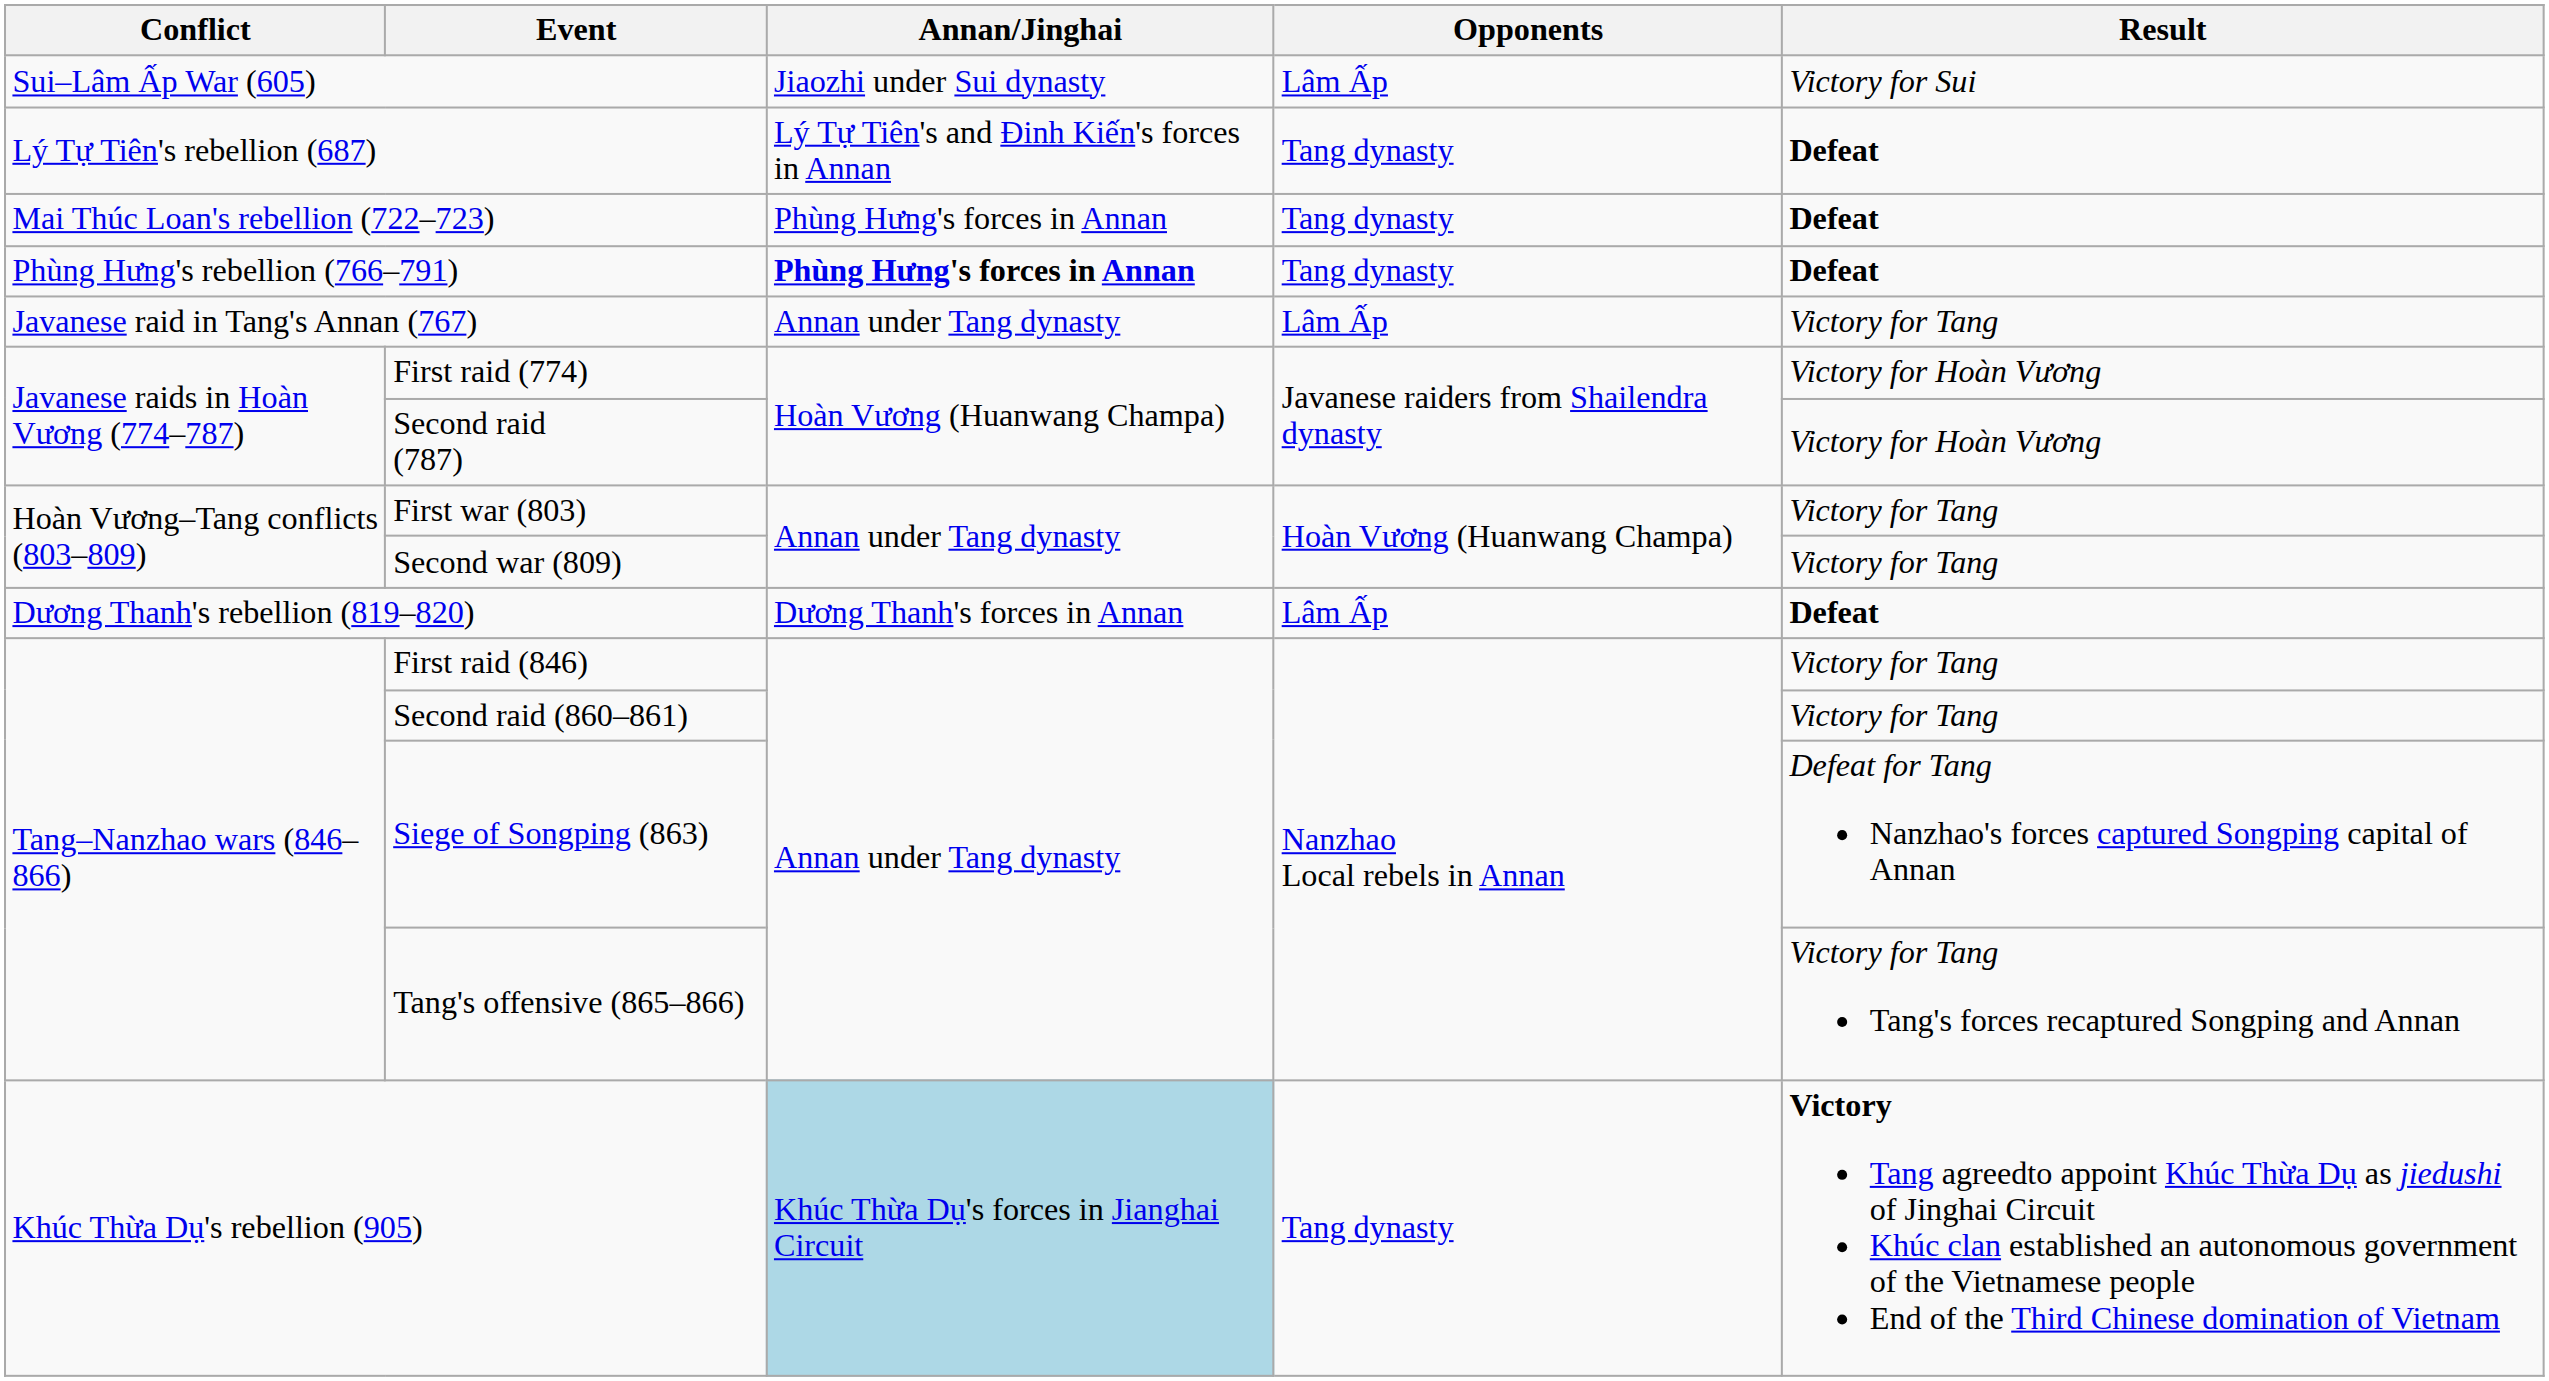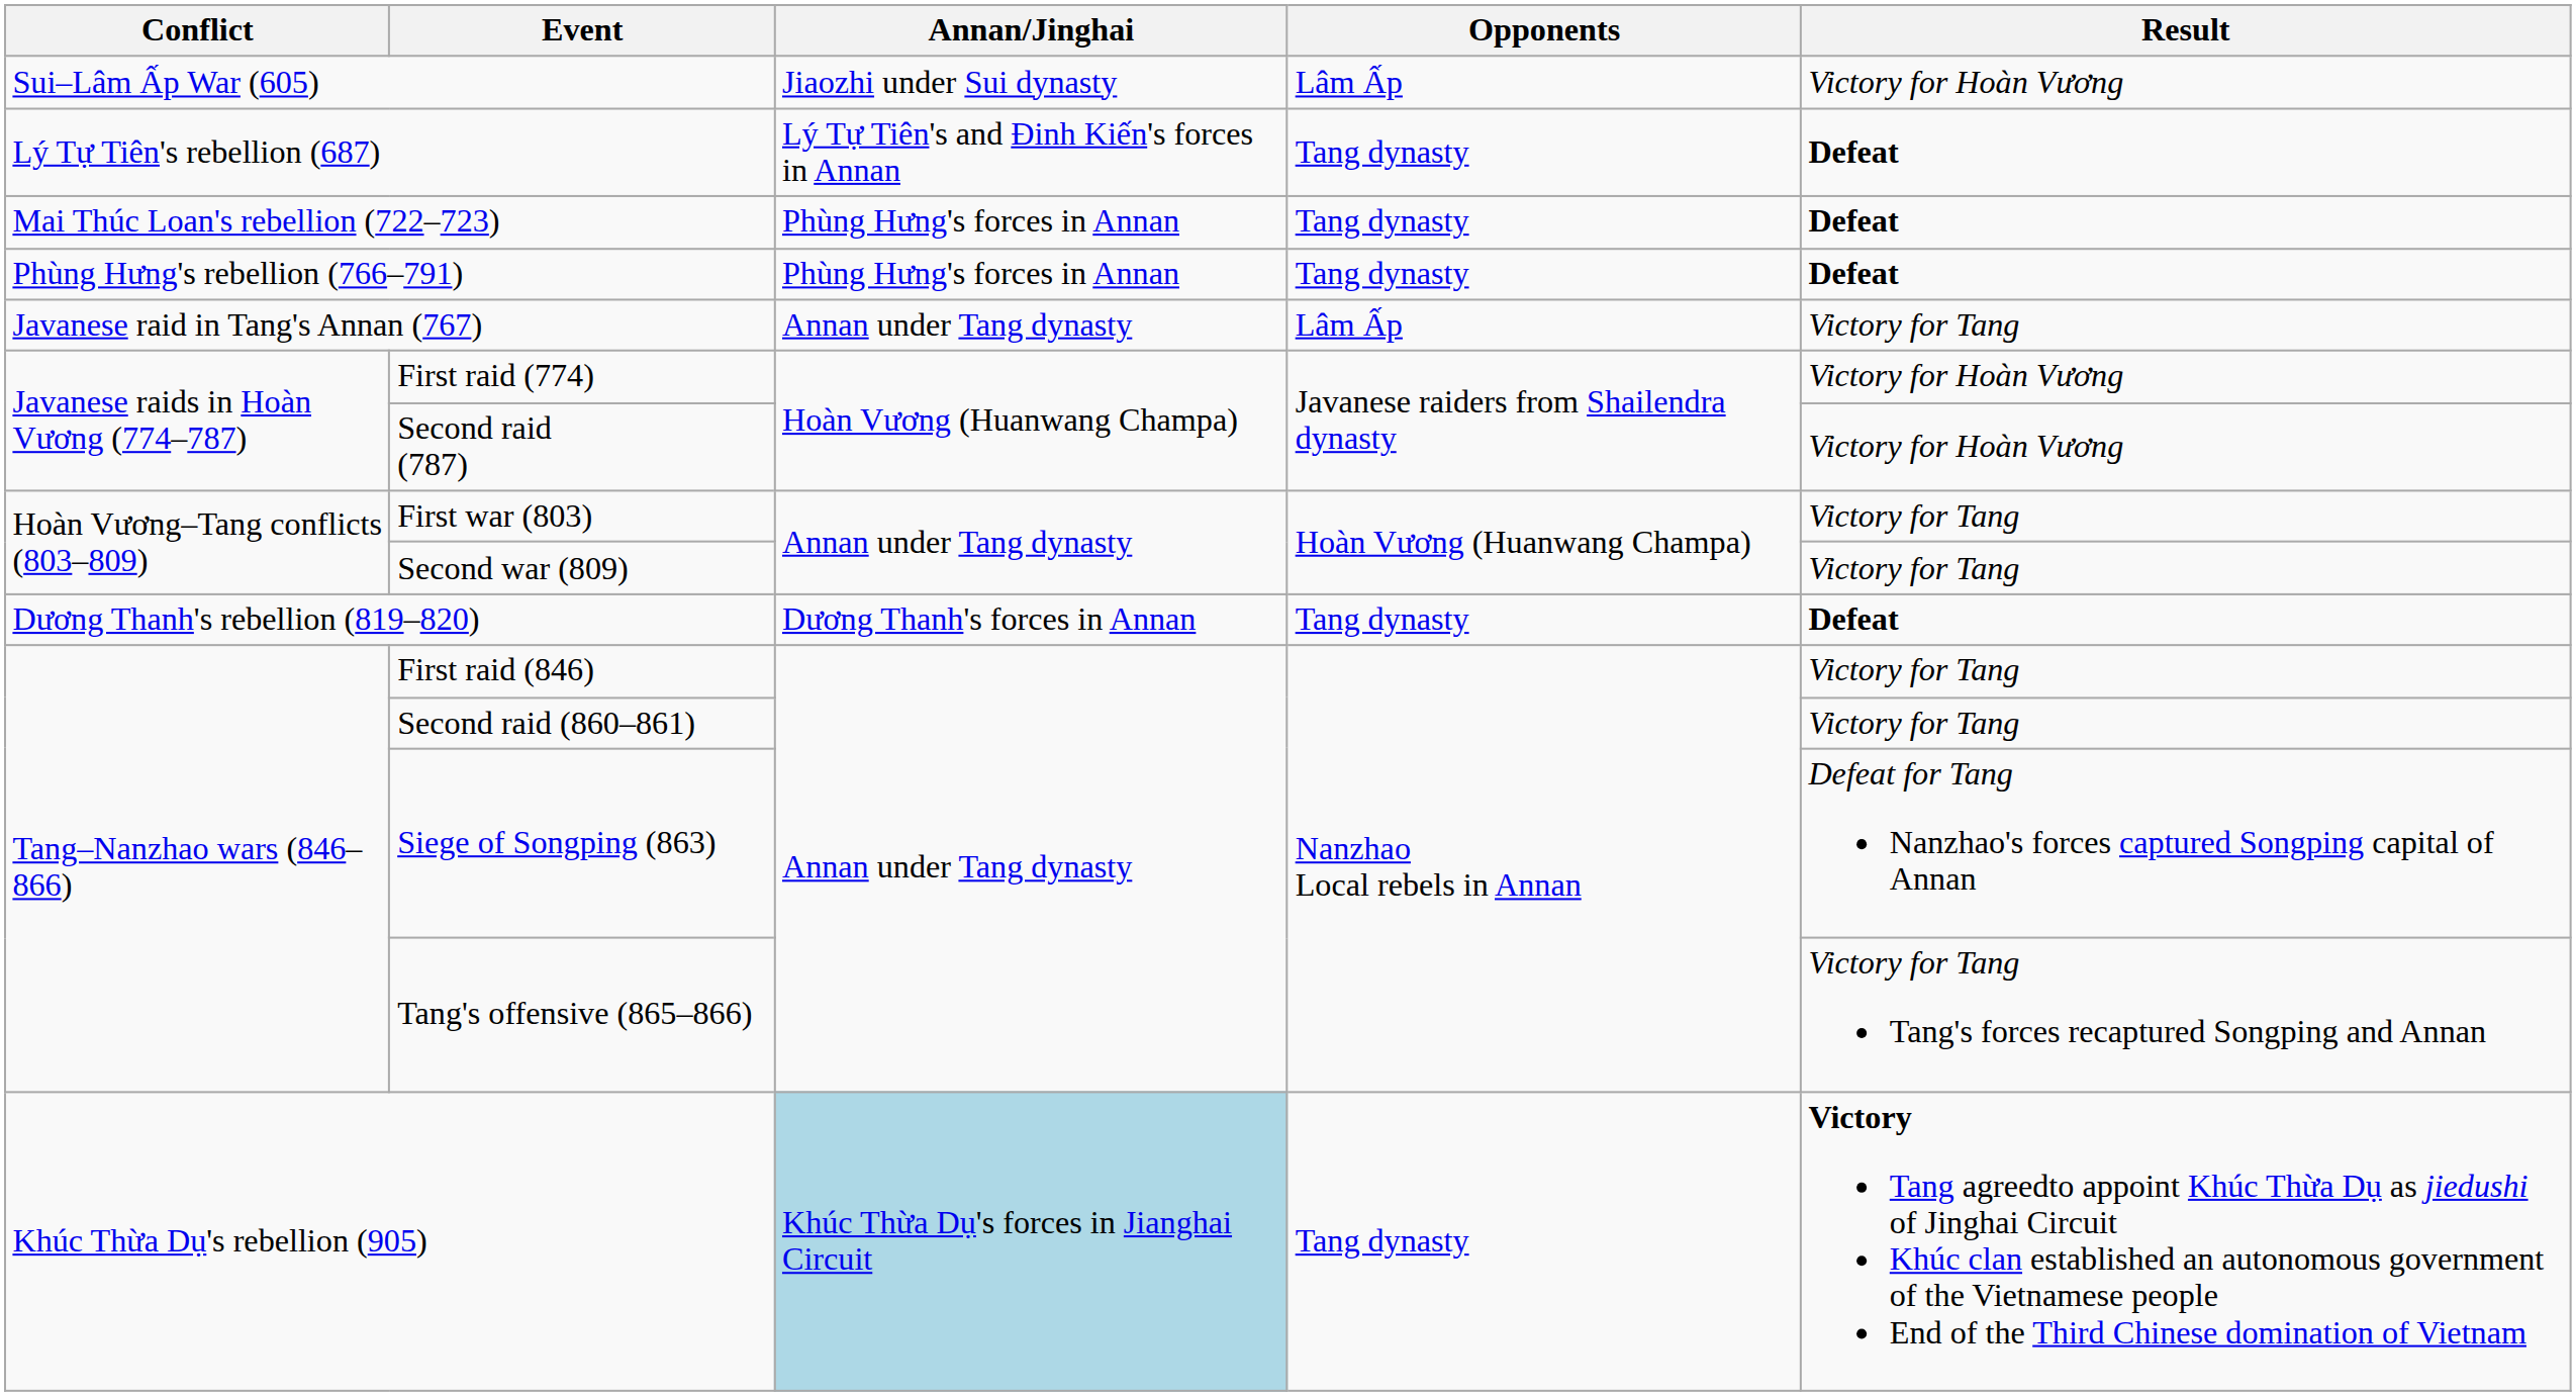 <table class="wikitable" width="100%">
 <tr>
 <th width="15%">Conflict</th>
 <th width="15%">Event</th>
 <th width="20%">Annan/Jinghai</th>
 <th width="20%">Opponents</th>
 <th width="30%">Result</th>
 </tr>
 <tr>
 <td colspan = "2"><a href='#'>Sui–Lâm Ấp War</a> (<a href='#'>605</a>)</td>
 <td><a href='#'>Jiaozhi</a> under <a href='#'>Sui dynasty</a></td>
 <td><a href='#'>Lâm Ấp</a></td>
-<td><em>Victory for Sui</em></td>
+<td><em>Victory for Hoàn Vương</em></td>
 </tr>
 <tr>
 <td colspan = "2"><a href='#'>Lý Tự Tiên</a>'s rebellion (<a href='#'>687</a>)</td>
 <td><a href='#'>Lý Tự Tiên</a>'s and <a href='#'>Đinh Kiến</a>'s forces in <a href='#'>Annan</a></td>
 <td><a href='#'>Tang dynasty</a></td>
 <td><strong>Defeat</strong></td>
 </tr>
 <tr>
 <td colspan = "2"><a href='#'>Mai Thúc Loan's rebellion</a> (<a href='#'>722</a>–<a href='#'>723</a>)</td>
 <td><a href='#'>Phùng Hưng</a>'s forces in <a href='#'>Annan</a></td>
 <td><a href='#'>Tang dynasty</a></td>
 <td><strong>Defeat</strong></td>
 </tr>
 <tr>
 <td colspan = "2"><a href='#'>Phùng Hưng</a>'s rebellion (<a href='#'>766</a>–<a href='#'>791</a>)</td>
-<td><strong><a href='#'>Phùng Hưng</a>'s forces in <a href='#'>Annan</a></strong></td>
+<td><a href='#'>Phùng Hưng</a>'s forces in <a href='#'>Annan</a></td>
 <td><a href='#'>Tang dynasty</a></td>
 <td><strong>Defeat</strong></td>
 </tr>
 <tr>
 <td colspan = "2"><a href='#'>Javanese</a> raid in Tang's Annan (<a href='#'>767</a>)</td>
 <td><a href='#'>Annan</a> under <a href='#'>Tang dynasty</a></td>
 <td><a href='#'>Lâm Ấp</a></td>
 <td><em>Victory for Tang</em></td>
 </tr>
 <tr>
 <td rowspan = "2"><a href='#'>Javanese</a> raids in <a href='#'>Hoàn Vương</a> (<a href='#'>774</a>–<a href='#'>787</a>)</td>
 <td>First raid (774)</td>
 <td rowspan = "2"><a href='#'>Hoàn Vương</a> (Huanwang Champa)</td>
 <td rowspan = "2">Javanese raiders from <a href='#'>Shailendra dynasty</a></td>
 <td><em>Victory for Hoàn Vương</em></td>
 </tr>
 <tr>
 <td>Second raid <br> (787)</td>
 <td><em>Victory for Hoàn Vương</em></td>
 </tr>
 <tr>
 <td rowspan = "2">Hoàn Vương–Tang conflicts (<a href='#'>803</a>–<a href='#'>809</a>)</td>
 <td>First war (803)</td>
 <td rowspan = "2"><a href='#'>Annan</a> under <a href='#'>Tang dynasty</a></td>
 <td rowspan = "2"><a href='#'>Hoàn Vương</a> (Huanwang Champa)</td>
 <td><em>Victory for Tang</em></td>
 </tr>
 <tr>
 <td>Second war (809)</td>
 <td><em>Victory for Tang</em></td>
 </tr>
 <tr>
 <td colspan = "2"><a href='#'>Dương Thanh</a>'s rebellion (<a href='#'>819</a>–<a href='#'>820</a>)</td>
 <td><a href='#'>Dương Thanh</a>'s forces in <a href='#'>Annan</a></td>
-<td><a href='#'>Lâm Ấp</a></td>
+<td><a href='#'>Tang dynasty</a></td>
 <td><strong>Defeat</strong></td>
 </tr>
 <tr>
 <td rowspan = "4"><a href='#'>Tang–Nanzhao wars</a> (<a href='#'>846</a>–<a href='#'>866</a>)</td>
 <td>First raid (846)</td>
 <td rowspan = "4"><a href='#'>Annan</a> under <a href='#'>Tang dynasty</a></td>
 <td rowspan = "4"><a href='#'>Nanzhao</a><br>Local rebels in <a href='#'>Annan</a></td>
 <td><em>Victory for Tang</em></td>
 </tr>
 <tr>
 <td>Second raid (860–861)</td>
 <td><em>Victory for Tang</em></td>
 </tr>
 <tr>
 <td><a href='#'>Siege of Songping</a> (863)</td>
 <td><em>Defeat for Tang</em><br><ul><li>Nanzhao's forces <a href='#'>captured Songping</a> capital of Annan</li></ul></td>
 </tr>
 <tr>
 <td>Tang's offensive (865–866)</td>
 <td><em>Victory for Tang</em><br><ul><li>Tang's forces recaptured Songping and Annan</li></ul></td>
 </tr>
 <tr>
 <td colspan = "2"><a href='#'>Khúc Thừa Dụ</a>'s rebellion (<a href='#'>905</a>)</td>
 <td style="background: lightblue;"><a href='#'>Khúc Thừa Dụ</a>'s forces in <a href='#'>Jianghai Circuit</a></td>
 <td><a href='#'>Tang dynasty</a></td>
 <td><strong>Victory</strong><br><ul><li><a href='#'>Tang</a> agreedto appoint <a href='#'>Khúc Thừa Dụ</a> as <em><a href='#'>jiedushi</a></em> of Jinghai Circuit</li><li><a href='#'>Khúc clan</a> established an autonomous government of the Vietnamese people</li><li>End of the <a href='#'>Third Chinese domination of Vietnam</a></li></ul></td>
 </tr>
 </table>
